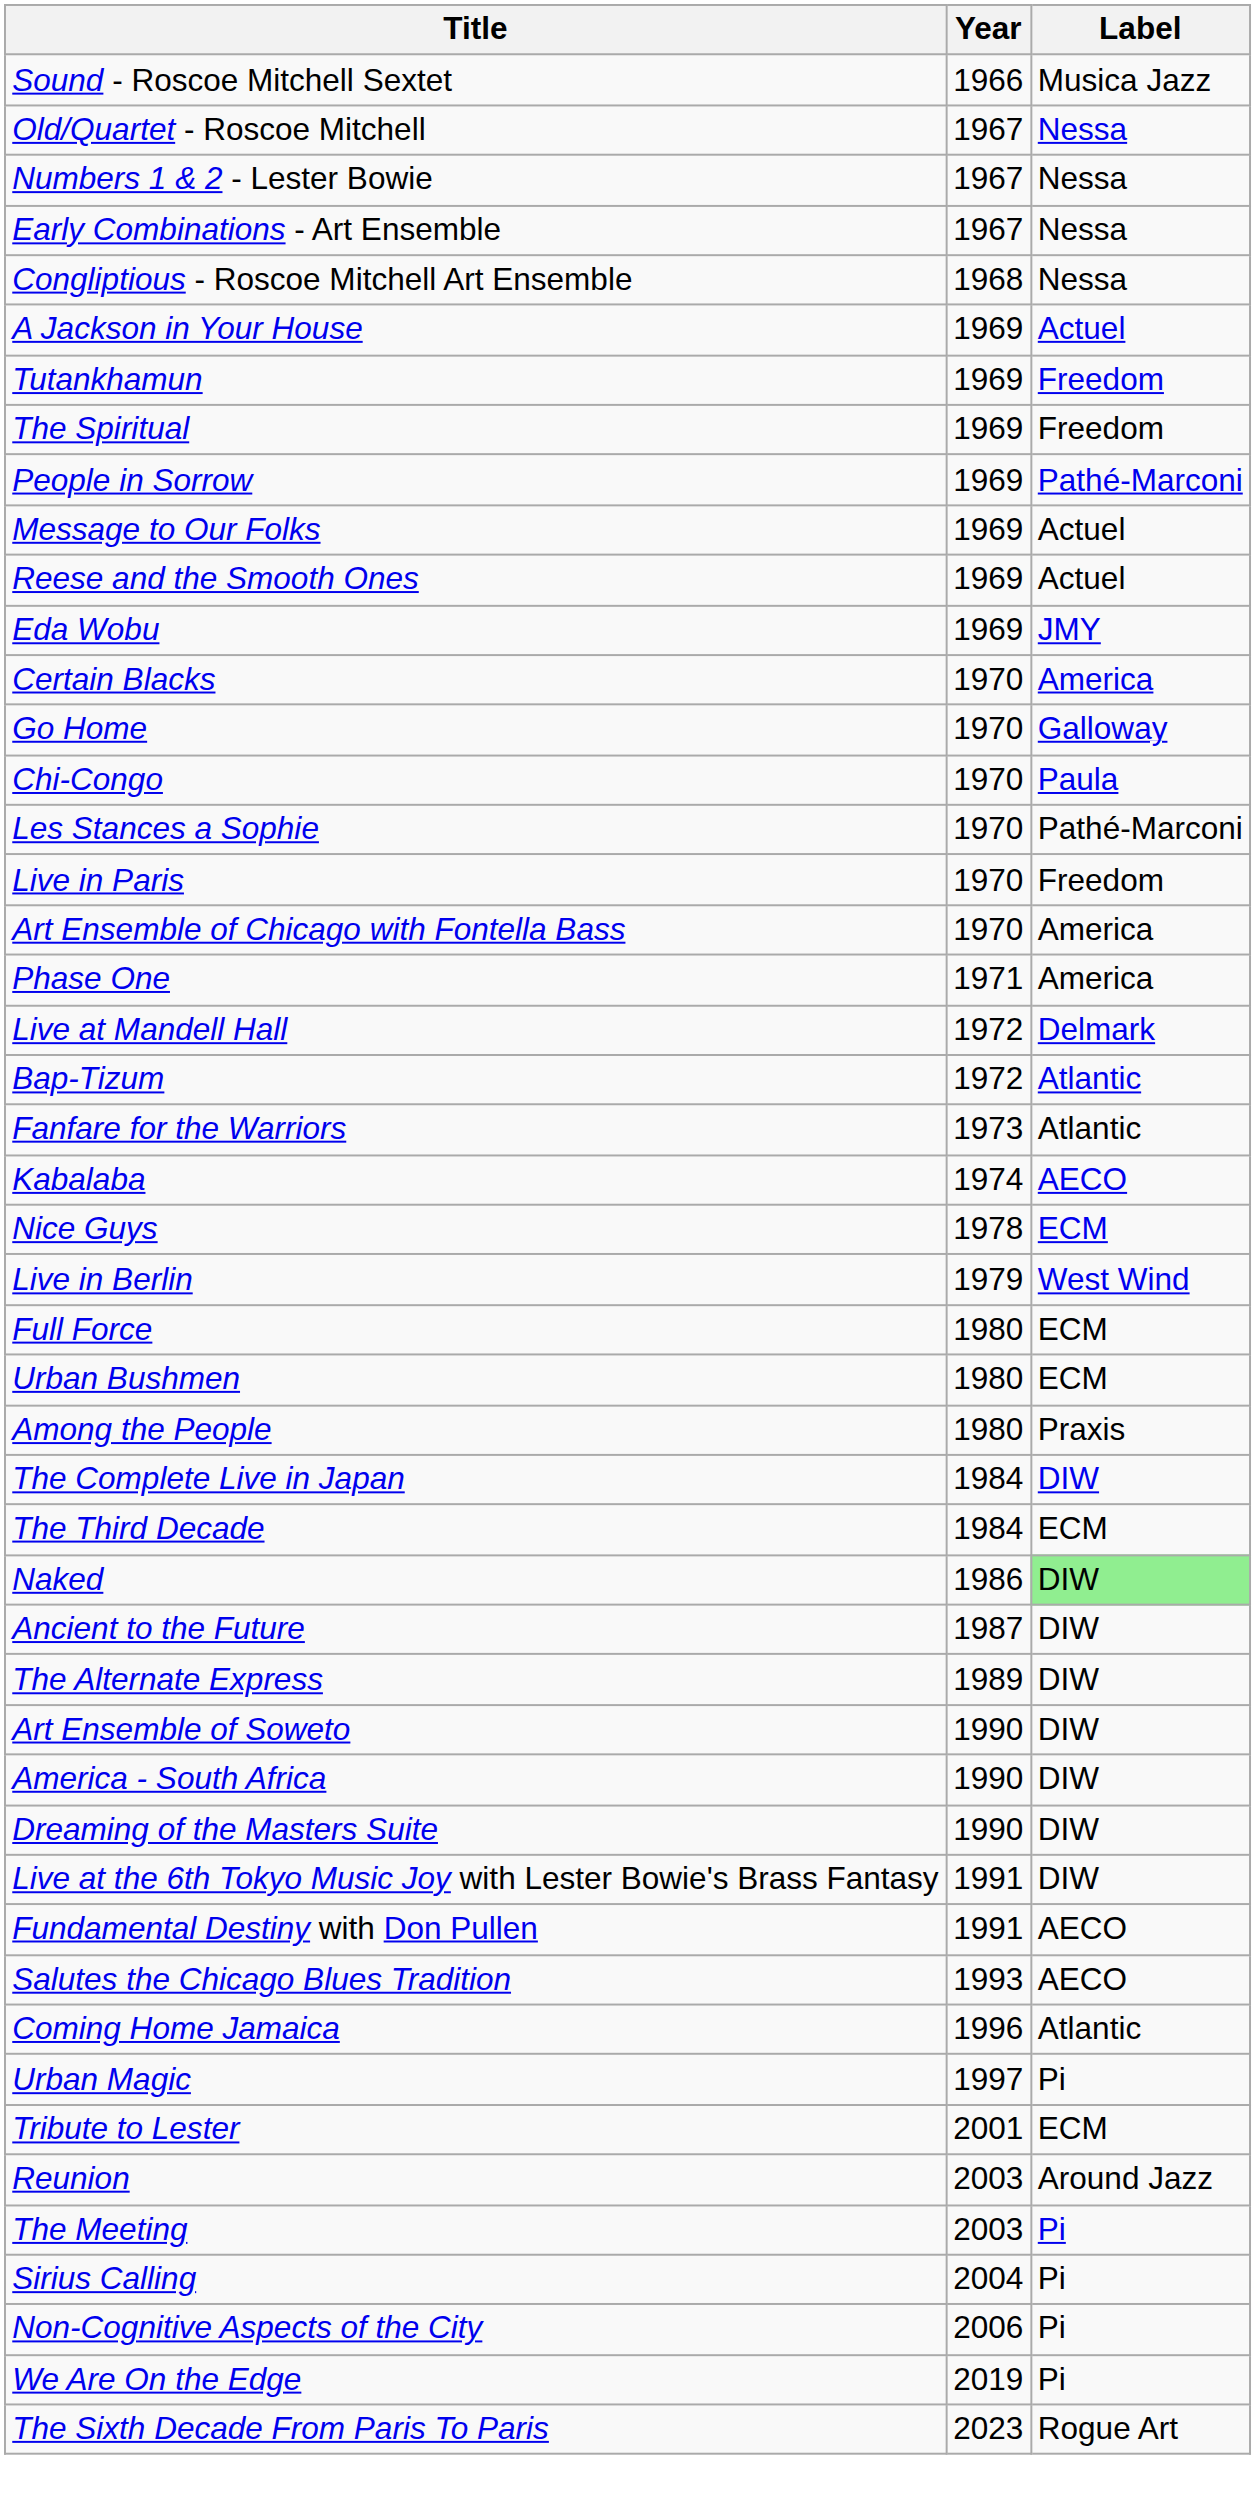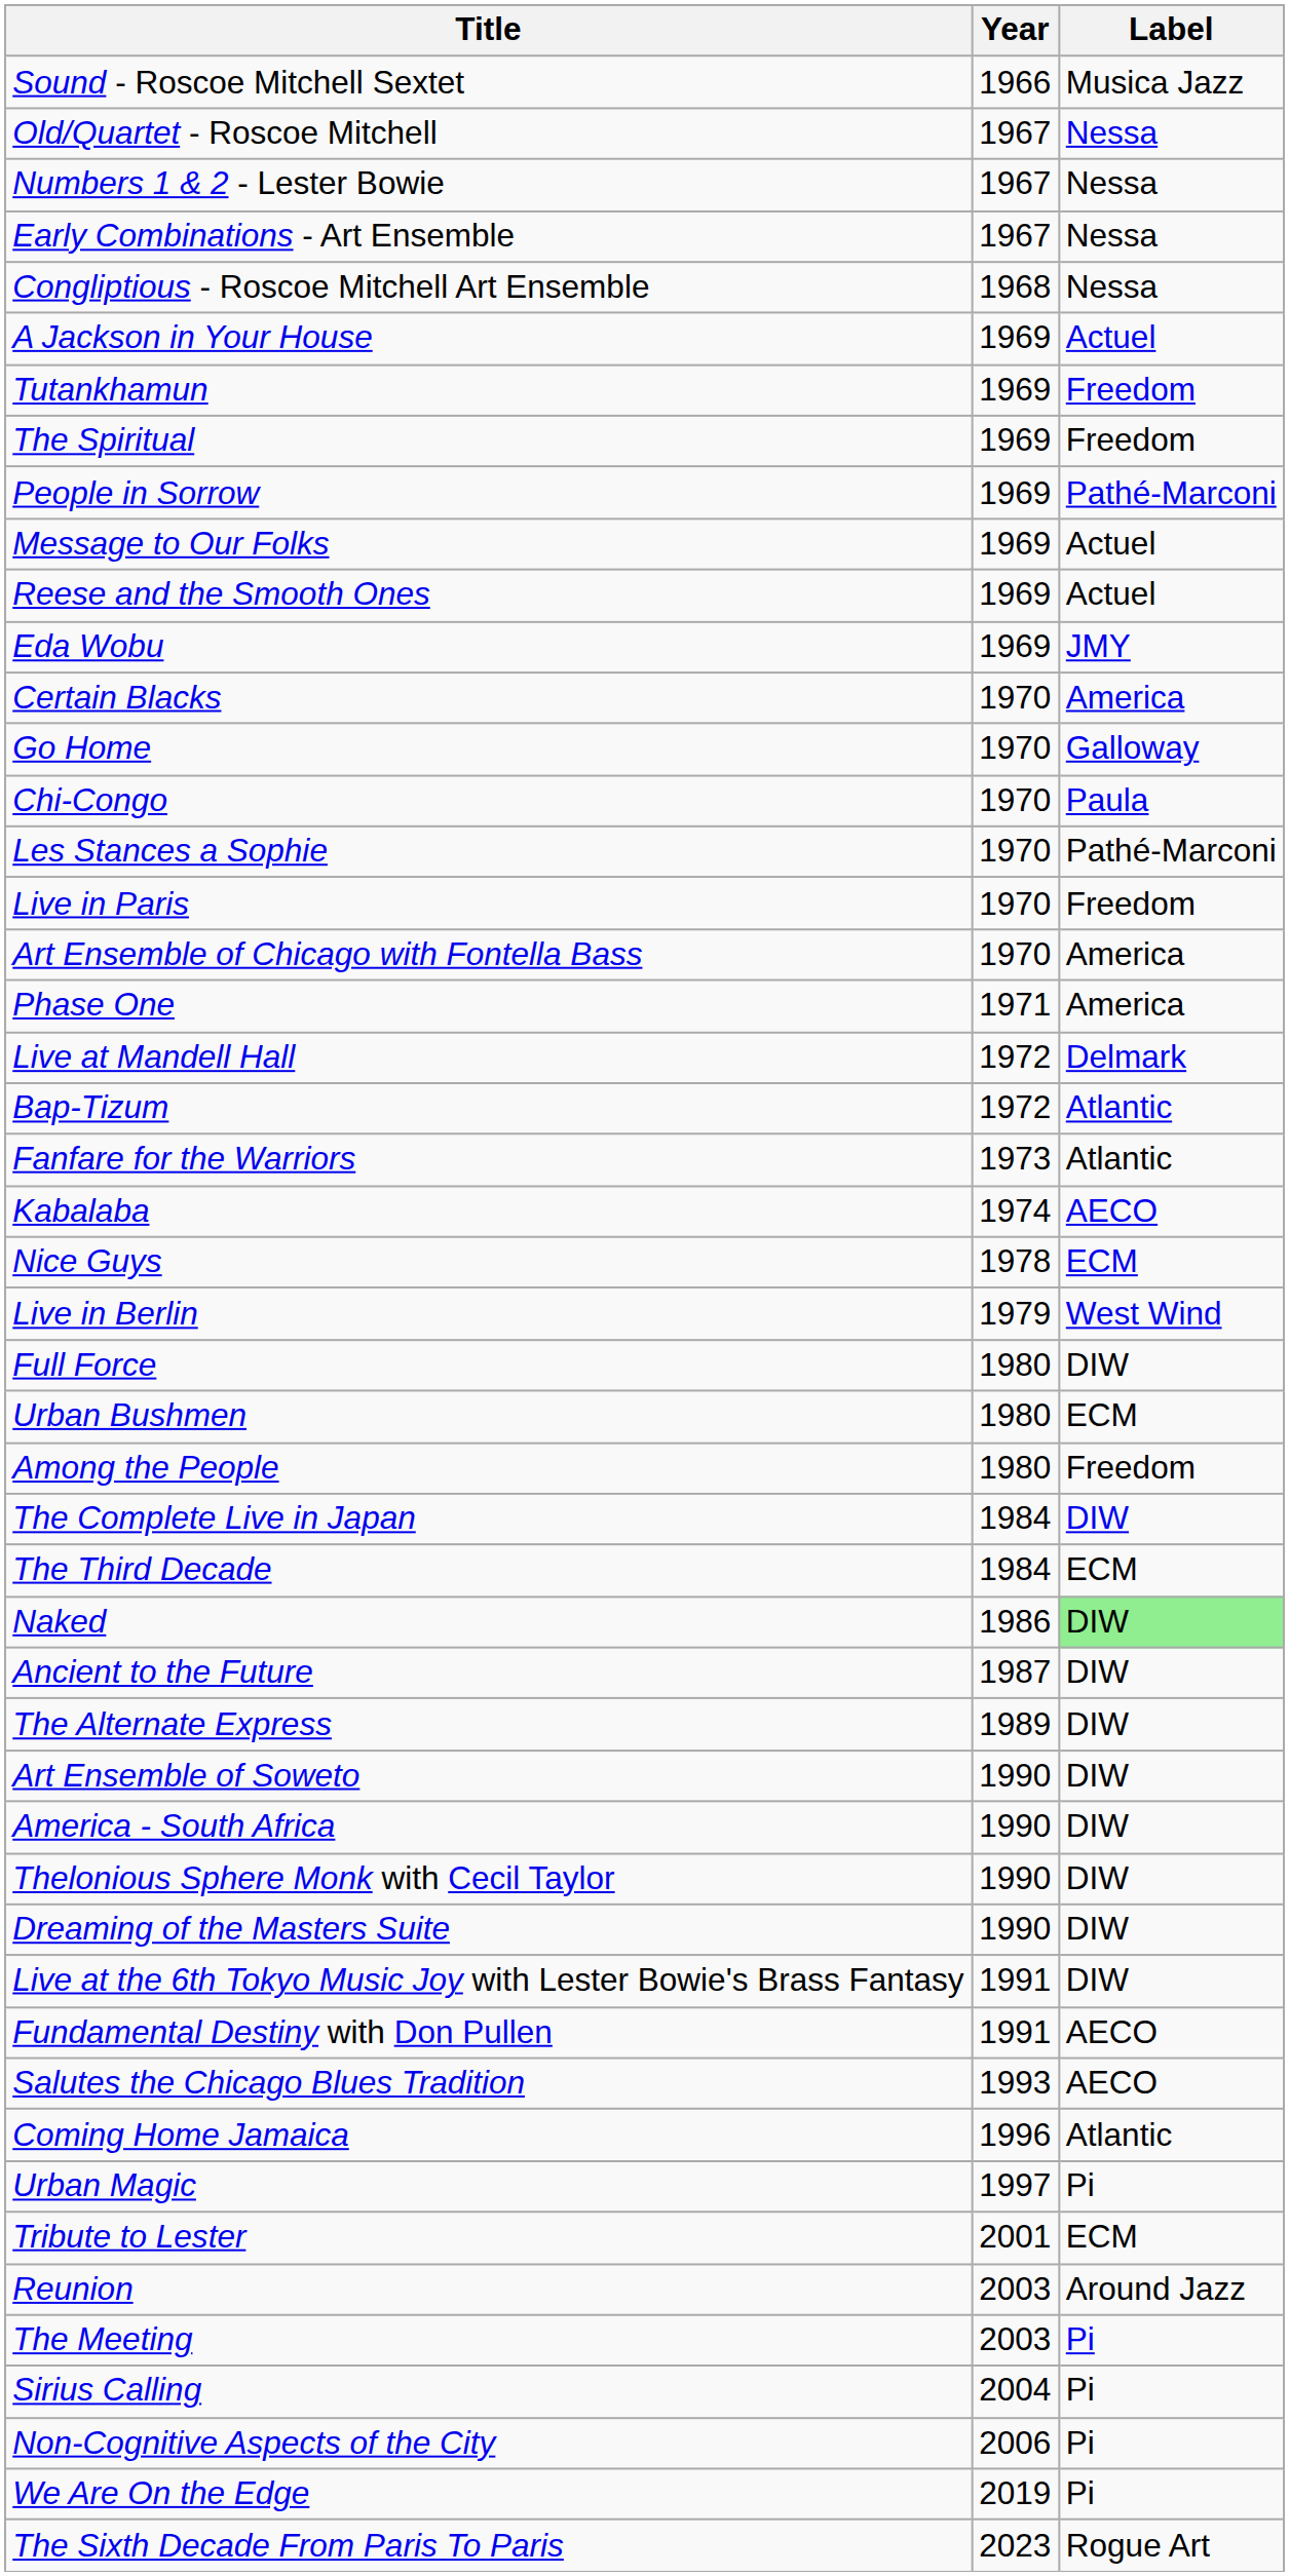 <table class="wikitable">
 <tr>
 <th>Title</th>
 <th>Year</th>
 <th>Label</th>
 </tr>
 <tr>
 <td><em><a href='#'>Sound</a></em> - Roscoe Mitchell Sextet</td>
 <td>1966</td>
 <td>Musica Jazz</td>
 </tr>
 <tr>
 <td><em><a href='#'>Old/Quartet</a></em> - Roscoe Mitchell</td>
 <td>1967</td>
 <td><a href='#'>Nessa</a></td>
 </tr>
 <tr>
 <td><em><a href='#'>Numbers 1 & 2</a></em> - Lester Bowie</td>
 <td>1967</td>
 <td>Nessa</td>
 </tr>
 <tr>
 <td><em><a href='#'>Early Combinations</a></em> - Art Ensemble</td>
 <td>1967</td>
 <td>Nessa</td>
 </tr>
 <tr>
 <td><em><a href='#'>Congliptious</a></em> - Roscoe Mitchell Art Ensemble</td>
 <td>1968</td>
 <td>Nessa</td>
 </tr>
 <tr>
 <td><em><a href='#'>A Jackson in Your House</a></em></td>
 <td>1969</td>
 <td><a href='#'>Actuel</a></td>
 </tr>
 <tr>
 <td><em><a href='#'>Tutankhamun</a></em></td>
 <td>1969</td>
 <td><a href='#'>Freedom</a></td>
 </tr>
 <tr>
 <td><em><a href='#'>The Spiritual</a></em></td>
 <td>1969</td>
 <td>Freedom</td>
 </tr>
 <tr>
 <td><em><a href='#'>People in Sorrow</a></em></td>
 <td>1969</td>
 <td><a href='#'>Pathé-Marconi</a></td>
 </tr>
 <tr>
 <td><em><a href='#'>Message to Our Folks</a></em></td>
 <td>1969</td>
 <td>Actuel</td>
 </tr>
 <tr>
 <td><em><a href='#'>Reese and the Smooth Ones</a></em></td>
 <td>1969</td>
 <td>Actuel</td>
 </tr>
 <tr>
 <td><em><a href='#'>Eda Wobu</a></em></td>
 <td>1969</td>
 <td><a href='#'>JMY</a></td>
 </tr>
 <tr>
 <td><em><a href='#'>Certain Blacks</a></em></td>
 <td>1970</td>
 <td><a href='#'>America</a></td>
 </tr>
 <tr>
 <td><em><a href='#'>Go Home</a></em></td>
 <td>1970</td>
 <td><a href='#'>Galloway</a></td>
 </tr>
 <tr>
 <td><em><a href='#'>Chi-Congo</a></em></td>
 <td>1970</td>
 <td><a href='#'>Paula</a></td>
 </tr>
 <tr>
 <td><em><a href='#'>Les Stances a Sophie</a></em></td>
 <td>1970</td>
 <td>Pathé-Marconi</td>
 </tr>
 <tr>
 <td><em><a href='#'>Live in Paris</a></em></td>
 <td>1970</td>
 <td>Freedom</td>
 </tr>
 <tr>
 <td><em><a href='#'>Art Ensemble of Chicago with Fontella Bass</a></em></td>
 <td>1970</td>
 <td>America</td>
 </tr>
 <tr>
 <td><em><a href='#'>Phase One</a></em></td>
 <td>1971</td>
 <td>America</td>
 </tr>
 <tr>
 <td><em><a href='#'>Live at Mandell Hall</a></em></td>
 <td>1972</td>
 <td><a href='#'>Delmark</a></td>
 </tr>
 <tr>
 <td><em><a href='#'>Bap-Tizum</a></em></td>
 <td>1972</td>
 <td><a href='#'>Atlantic</a></td>
 </tr>
 <tr>
 <td><em><a href='#'>Fanfare for the Warriors</a></em></td>
 <td>1973</td>
 <td>Atlantic</td>
 </tr>
 <tr>
 <td><em><a href='#'>Kabalaba</a></em></td>
 <td>1974</td>
 <td><a href='#'>AECO</a></td>
 </tr>
 <tr>
 <td><em><a href='#'>Nice Guys</a></em></td>
 <td>1978</td>
 <td><a href='#'>ECM</a></td>
 </tr>
 <tr>
 <td><em><a href='#'>Live in Berlin</a></em></td>
 <td>1979</td>
 <td><a href='#'>West Wind</a></td>
 </tr>
 <tr>
 <td><em><a href='#'>Full Force</a></em></td>
 <td>1980</td>
-<td>ECM</td>
+<td>DIW</td>
 </tr>
 <tr>
 <td><em><a href='#'>Urban Bushmen</a></em></td>
 <td>1980</td>
 <td>ECM</td>
 </tr>
 <tr>
 <td><em><a href='#'>Among the People</a></em></td>
 <td>1980</td>
-<td>Praxis</td>
+<td>Freedom</td>
 </tr>
 <tr>
 <td><em><a href='#'>The Complete Live in Japan</a></em></td>
 <td>1984</td>
 <td><a href='#'>DIW</a></td>
 </tr>
 <tr>
 <td><em><a href='#'>The Third Decade</a></em></td>
 <td>1984</td>
 <td>ECM</td>
 </tr>
 <tr>
 <td><em><a href='#'>Naked</a></em></td>
 <td>1986</td>
 <td style="background: lightgreen;">DIW</td>
 </tr>
 <tr>
 <td><em><a href='#'>Ancient to the Future</a></em></td>
 <td>1987</td>
 <td>DIW</td>
 </tr>
 <tr>
 <td><em><a href='#'>The Alternate Express</a></em></td>
 <td>1989</td>
 <td>DIW</td>
 </tr>
 <tr>
 <td><em><a href='#'>Art Ensemble of Soweto</a></em></td>
 <td>1990</td>
 <td>DIW</td>
 </tr>
 <tr>
 <td><em><a href='#'>America - South Africa</a></em></td>
+<td>1990</td>
+<td>DIW</td>
+</tr>
+<tr>
+<td><em><a href='#'>Thelonious Sphere Monk</a></em> with <a href='#'>Cecil Taylor</a></td>
 <td>1990</td>
 <td>DIW</td>
 </tr>
 <tr>
 <td><em><a href='#'>Dreaming of the Masters Suite</a></em></td>
 <td>1990</td>
 <td>DIW</td>
 </tr>
 <tr>
 <td><em><a href='#'>Live at the 6th Tokyo Music Joy</a></em> with Lester Bowie's Brass Fantasy</td>
 <td>1991</td>
 <td>DIW</td>
 </tr>
 <tr>
 <td><em><a href='#'>Fundamental Destiny</a></em> with <a href='#'>Don Pullen</a></td>
 <td>1991</td>
 <td>AECO</td>
 </tr>
 <tr>
 <td><em><a href='#'>Salutes the Chicago Blues Tradition</a></em></td>
 <td>1993</td>
 <td>AECO</td>
 </tr>
 <tr>
 <td><em><a href='#'>Coming Home Jamaica</a></em></td>
 <td>1996</td>
 <td>Atlantic</td>
 </tr>
 <tr>
 <td><em><a href='#'>Urban Magic</a></em></td>
 <td>1997</td>
 <td>Pi</td>
 </tr>
 <tr>
 <td><em><a href='#'>Tribute to Lester</a></em></td>
 <td>2001</td>
 <td>ECM</td>
 </tr>
 <tr>
 <td><em><a href='#'>Reunion</a></em></td>
 <td>2003</td>
 <td>Around Jazz</td>
 </tr>
 <tr>
 <td><em><a href='#'>The Meeting</a></em></td>
 <td>2003</td>
 <td><a href='#'>Pi</a></td>
 </tr>
 <tr>
 <td><em><a href='#'>Sirius Calling</a></em></td>
 <td>2004</td>
 <td>Pi</td>
 </tr>
 <tr>
 <td><em><a href='#'>Non-Cognitive Aspects of the City</a></em></td>
 <td>2006</td>
 <td>Pi</td>
 </tr>
 <tr>
 <td><em><a href='#'>We Are On the Edge</a></em></td>
 <td>2019</td>
 <td>Pi</td>
 </tr>
 <tr>
 <td><em><a href='#'>The Sixth Decade From Paris To Paris</a></em></td>
 <td>2023</td>
 <td>Rogue Art</td>
 </tr>
 </table>
